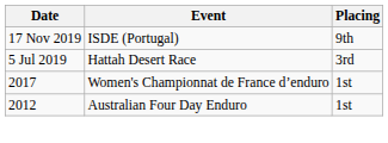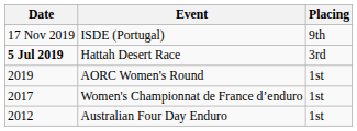 <table class="wikitable sortable">
 <tr>
 <th>Date</th>
 <th>Event</th>
 <th>Placing</th>
 </tr>
 <tr>
 <td>17 Nov 2019</td>
 <td>ISDE (Portugal)</td>
 <td>9th</td>
 </tr>
 <tr>
-<td>5 Jul 2019</td>
+<td><strong>5 Jul 2019</strong></td>
 <td>Hattah Desert Race</td>
 <td>3rd</td>
+</tr>
+<tr>
+<td>2019</td>
+<td>AORC Women's Round</td>
+<td>1st</td>
 </tr>
 <tr>
 <td>2017</td>
 <td>Women's Championnat de France d’enduro</td>
 <td>1st</td>
 </tr>
 <tr>
 <td>2012</td>
 <td>Australian Four Day Enduro</td>
 <td>1st</td>
 </tr>
 </table>
